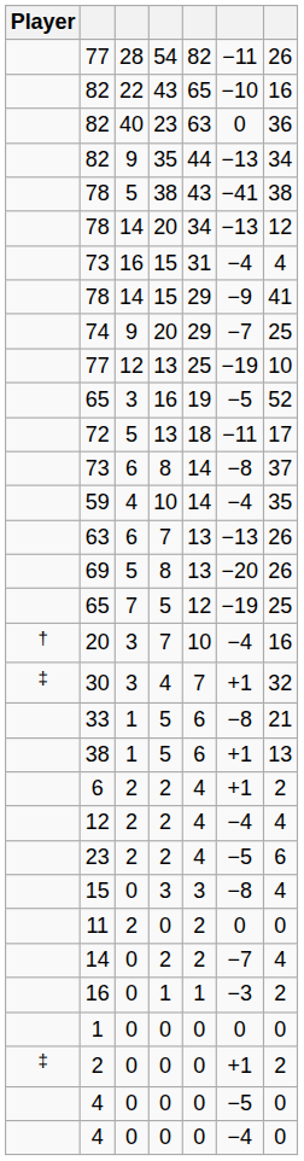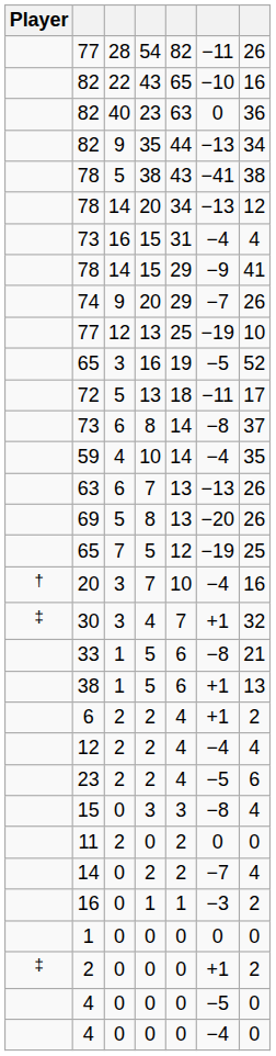 <table class="wikitable sortable" style="text-align:center;">
 <tr>
 <th>Player</th>
 <th></th>
 <th></th>
 <th></th>
 <th></th>
 <th data-sort-type="number"></th>
 <th></th>
 </tr>
 <tr>
 <td></td>
 <td>77</td>
 <td>28</td>
 <td>54</td>
 <td>82</td>
 <td>−11</td>
 <td>26</td>
 </tr>
 <tr>
 <td></td>
 <td>82</td>
 <td>22</td>
 <td>43</td>
 <td>65</td>
 <td>−10</td>
 <td>16</td>
 </tr>
 <tr>
 <td></td>
 <td>82</td>
 <td>40</td>
 <td>23</td>
 <td>63</td>
 <td>0</td>
 <td>36</td>
 </tr>
 <tr>
 <td></td>
 <td>82</td>
 <td>9</td>
 <td>35</td>
 <td>44</td>
 <td>−13</td>
 <td>34</td>
 </tr>
 <tr>
 <td></td>
 <td>78</td>
 <td>5</td>
 <td>38</td>
 <td>43</td>
 <td>−41</td>
 <td>38</td>
 </tr>
 <tr>
 <td></td>
 <td>78</td>
 <td>14</td>
 <td>20</td>
 <td>34</td>
 <td>−13</td>
 <td>12</td>
 </tr>
 <tr>
 <td></td>
 <td>73</td>
 <td>16</td>
 <td>15</td>
 <td>31</td>
 <td>−4</td>
 <td>4</td>
 </tr>
 <tr>
 <td></td>
 <td>78</td>
 <td>14</td>
 <td>15</td>
 <td>29</td>
 <td>−9</td>
 <td>41</td>
 </tr>
 <tr>
 <td></td>
 <td>74</td>
 <td>9</td>
 <td>20</td>
 <td>29</td>
 <td>−7</td>
-<td>25</td>
+<td>26</td>
 </tr>
 <tr>
 <td></td>
 <td>77</td>
 <td>12</td>
 <td>13</td>
 <td>25</td>
 <td>−19</td>
 <td>10</td>
 </tr>
 <tr>
 <td></td>
 <td>65</td>
 <td>3</td>
 <td>16</td>
 <td>19</td>
 <td>−5</td>
 <td>52</td>
 </tr>
 <tr>
 <td></td>
 <td>72</td>
 <td>5</td>
 <td>13</td>
 <td>18</td>
 <td>−11</td>
 <td>17</td>
 </tr>
 <tr>
 <td></td>
 <td>73</td>
 <td>6</td>
 <td>8</td>
 <td>14</td>
 <td>−8</td>
 <td>37</td>
 </tr>
 <tr>
 <td></td>
 <td>59</td>
 <td>4</td>
 <td>10</td>
 <td>14</td>
 <td>−4</td>
 <td>35</td>
 </tr>
 <tr>
 <td></td>
 <td>63</td>
 <td>6</td>
 <td>7</td>
 <td>13</td>
 <td>−13</td>
 <td>26</td>
 </tr>
 <tr>
 <td></td>
 <td>69</td>
 <td>5</td>
 <td>8</td>
 <td>13</td>
 <td>−20</td>
 <td>26</td>
 </tr>
 <tr>
 <td></td>
 <td>65</td>
 <td>7</td>
 <td>5</td>
 <td>12</td>
 <td>−19</td>
 <td>25</td>
 </tr>
 <tr>
 <td><sup>†</sup></td>
 <td>20</td>
 <td>3</td>
 <td>7</td>
 <td>10</td>
 <td>−4</td>
 <td>16</td>
 </tr>
 <tr>
 <td><sup>‡</sup></td>
 <td>30</td>
 <td>3</td>
 <td>4</td>
 <td>7</td>
 <td>+1</td>
 <td>32</td>
 </tr>
 <tr>
 <td></td>
 <td>33</td>
 <td>1</td>
 <td>5</td>
 <td>6</td>
 <td>−8</td>
 <td>21</td>
 </tr>
 <tr>
 <td></td>
 <td>38</td>
 <td>1</td>
 <td>5</td>
 <td>6</td>
 <td>+1</td>
 <td>13</td>
 </tr>
 <tr>
 <td></td>
 <td>6</td>
 <td>2</td>
 <td>2</td>
 <td>4</td>
 <td>+1</td>
 <td>2</td>
 </tr>
 <tr>
 <td></td>
 <td>12</td>
 <td>2</td>
 <td>2</td>
 <td>4</td>
 <td>−4</td>
 <td>4</td>
 </tr>
 <tr>
 <td></td>
 <td>23</td>
 <td>2</td>
 <td>2</td>
 <td>4</td>
 <td>−5</td>
 <td>6</td>
 </tr>
 <tr>
 <td></td>
 <td>15</td>
 <td>0</td>
 <td>3</td>
 <td>3</td>
 <td>−8</td>
 <td>4</td>
 </tr>
 <tr>
 <td></td>
 <td>11</td>
 <td>2</td>
 <td>0</td>
 <td>2</td>
 <td>0</td>
 <td>0</td>
 </tr>
 <tr>
 <td></td>
 <td>14</td>
 <td>0</td>
 <td>2</td>
 <td>2</td>
 <td>−7</td>
 <td>4</td>
 </tr>
 <tr>
 <td></td>
 <td>16</td>
 <td>0</td>
 <td>1</td>
 <td>1</td>
 <td>−3</td>
 <td>2</td>
 </tr>
 <tr>
 <td></td>
 <td>1</td>
 <td>0</td>
 <td>0</td>
 <td>0</td>
 <td>0</td>
 <td>0</td>
 </tr>
 <tr>
 <td><sup>‡</sup></td>
 <td>2</td>
 <td>0</td>
 <td>0</td>
 <td>0</td>
 <td>+1</td>
 <td>2</td>
 </tr>
 <tr>
 <td></td>
 <td>4</td>
 <td>0</td>
 <td>0</td>
 <td>0</td>
 <td>−5</td>
 <td>0</td>
 </tr>
 <tr>
 <td></td>
 <td>4</td>
 <td>0</td>
 <td>0</td>
 <td>0</td>
 <td>−4</td>
 <td>0</td>
 </tr>
 </table>
